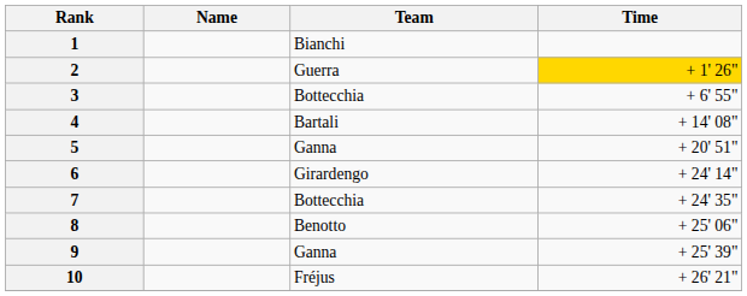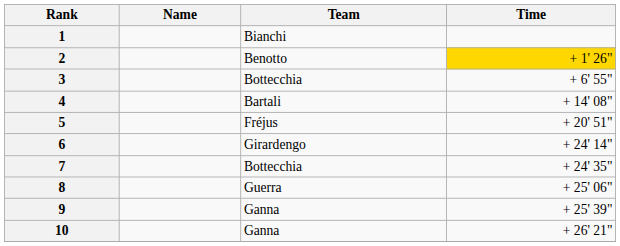 <table class="wikitable" style="width:45em;margin-bottom:0;">
 <tr>
 <th>Rank</th>
 <th>Name</th>
 <th>Team</th>
 <th>Time</th>
 </tr>
 <tr>
 <th style="text-align:center">1</th>
 <td> </td>
 <td>Bianchi</td>
 <td align="right"></td>
 </tr>
 <tr>
 <th style="text-align:center">2</th>
 <td> </td>
-<td>Guerra</td>
+<td>Benotto</td>
 <td align="right" style="background: gold;">+ 1' 26"</td>
 </tr>
 <tr>
 <th style="text-align:center">3</th>
 <td></td>
 <td>Bottecchia</td>
 <td align="right">+ 6' 55"</td>
 </tr>
 <tr>
 <th style="text-align:center">4</th>
 <td></td>
 <td>Bartali</td>
 <td align="right">+ 14' 08"</td>
 </tr>
 <tr>
 <th style="text-align:center">5</th>
 <td> </td>
-<td>Ganna</td>
+<td>Fréjus</td>
 <td align="right">+ 20' 51"</td>
 </tr>
 <tr>
 <th style="text-align:center">6</th>
 <td></td>
 <td>Girardengo</td>
 <td align="right">+ 24' 14"</td>
 </tr>
 <tr>
 <th style="text-align:center">7</th>
 <td></td>
 <td>Bottecchia</td>
 <td align="right">+ 24' 35"</td>
 </tr>
 <tr>
 <th style="text-align:center">8</th>
 <td></td>
-<td>Benotto</td>
+<td>Guerra</td>
 <td align="right">+ 25' 06"</td>
 </tr>
 <tr>
 <th style="text-align:center">9</th>
 <td></td>
 <td>Ganna</td>
 <td align="right">+ 25' 39"</td>
 </tr>
 <tr>
 <th style="text-align:center">10</th>
 <td></td>
-<td>Fréjus</td>
+<td>Ganna</td>
 <td align="right">+ 26' 21"</td>
 </tr>
 <tr>
 </tr>
 </table>
